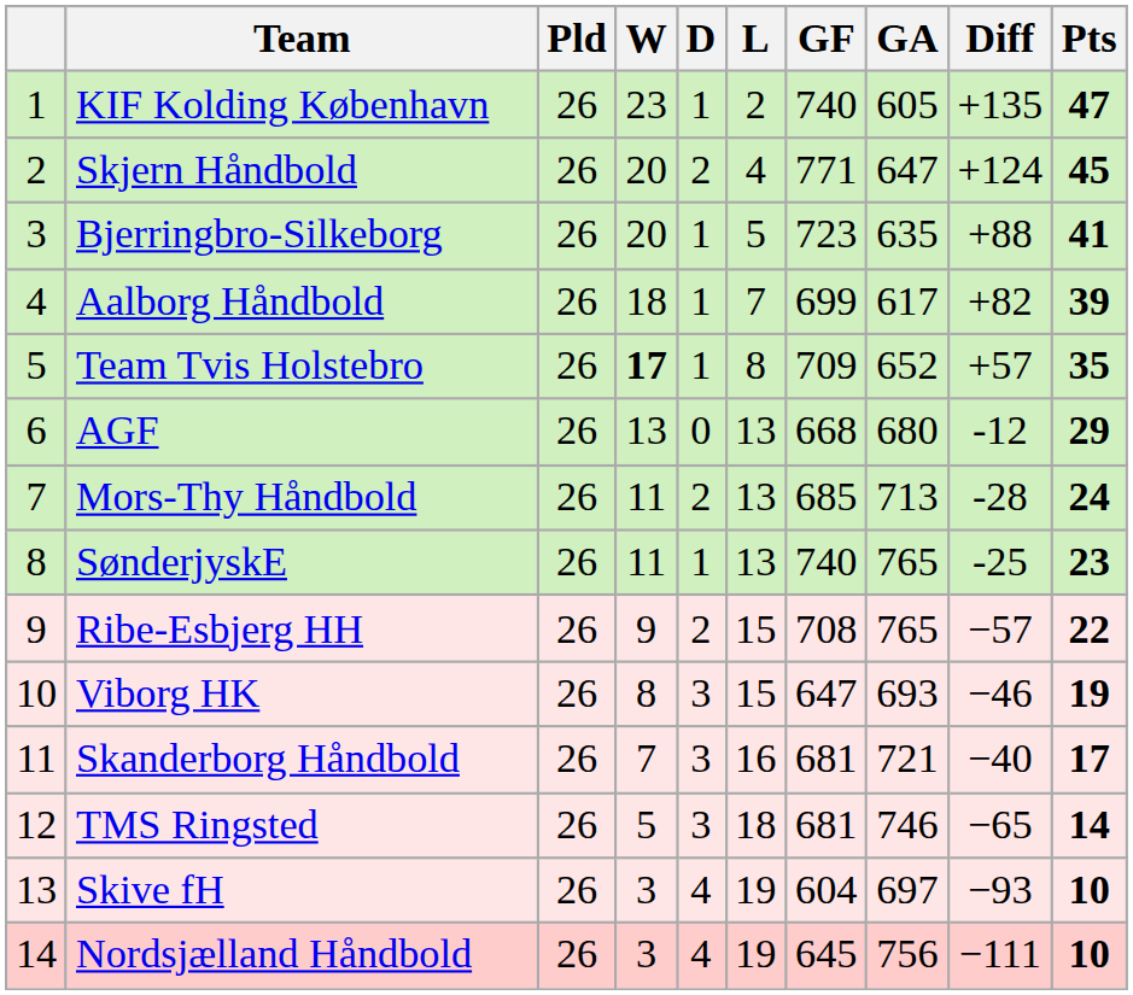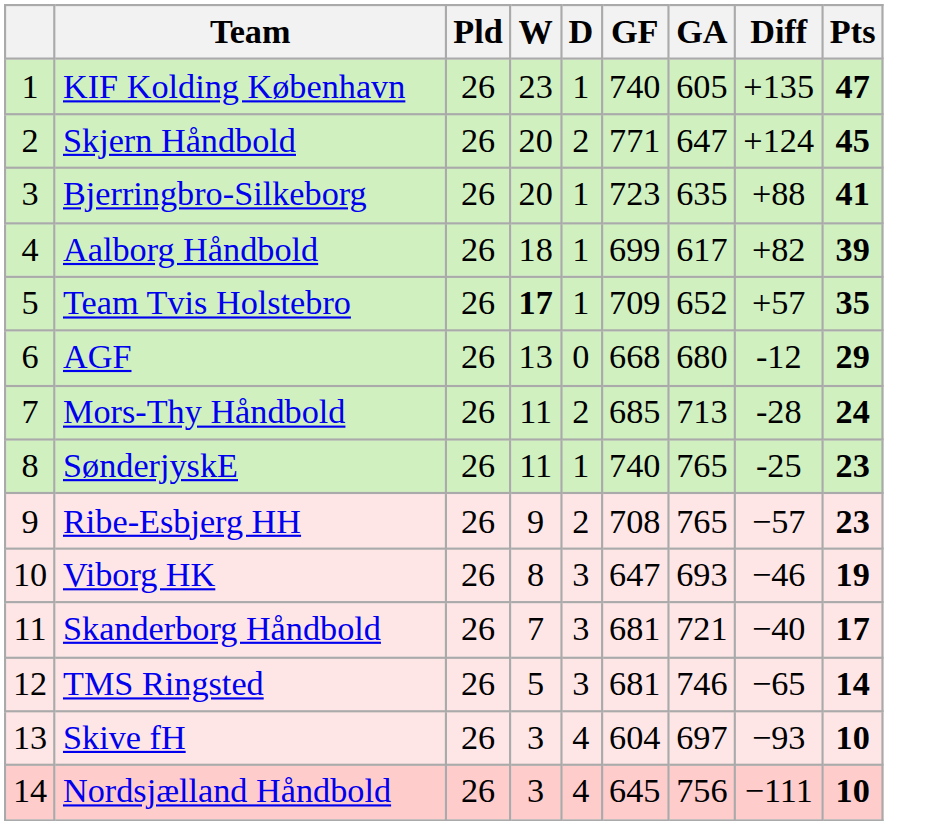 <table class="wikitable sortable" style="text-align:center">
 <tr>
 <th></th>
 <th width="175">Team</th>
 <th>Pld</th>
 <th>W</th>
 <th>D</th>
-<th>L</th>
 <th>GF</th>
 <th>GA</th>
 <th>Diff</th>
 <th>Pts</th>
 </tr>
 <tr style="background: #D0F0C0;">
 <td>1</td>
 <td align=left><a href='#'>KIF Kolding København</a></td>
 <td>26</td>
 <td>23</td>
 <td>1</td>
-<td>2</td>
 <td>740</td>
 <td>605</td>
 <td>+135</td>
 <td><strong>47</strong></td>
 </tr>
 <tr style="background: #D0F0C0;">
 <td>2</td>
 <td align=left><a href='#'>Skjern Håndbold</a></td>
 <td>26</td>
 <td>20</td>
 <td>2</td>
-<td>4</td>
 <td>771</td>
 <td>647</td>
 <td>+124</td>
 <td><strong>45</strong></td>
 </tr>
 <tr style="background: #D0F0C0;">
 <td>3</td>
 <td align=left><a href='#'>Bjerringbro-Silkeborg</a></td>
 <td>26</td>
 <td>20</td>
 <td>1</td>
-<td>5</td>
 <td>723</td>
 <td>635</td>
 <td>+88</td>
 <td><strong>41</strong></td>
 </tr>
 <tr style="background: #D0F0C0;">
 <td>4</td>
 <td align=left><a href='#'>Aalborg Håndbold</a></td>
 <td>26</td>
 <td>18</td>
 <td>1</td>
-<td>7</td>
 <td>699</td>
 <td>617</td>
 <td>+82</td>
 <td><strong>39</strong></td>
 </tr>
 <tr style="background: #D0F0C0;">
 <td>5</td>
 <td align=left><a href='#'>Team Tvis Holstebro</a></td>
 <td>26</td>
 <td><strong>17</strong></td>
 <td>1</td>
-<td>8</td>
 <td>709</td>
 <td>652</td>
 <td>+57</td>
 <td><strong>35</strong></td>
 </tr>
 <tr style="background: #D0F0C0;">
 <td>6</td>
 <td align=left><a href='#'>AGF</a></td>
 <td>26</td>
 <td>13</td>
 <td>0</td>
-<td>13</td>
 <td>668</td>
 <td>680</td>
 <td>-12</td>
 <td><strong>29</strong></td>
 </tr>
 <tr style="background: #D0F0C0;">
 <td>7</td>
 <td align=left><a href='#'>Mors-Thy Håndbold</a></td>
 <td>26</td>
 <td>11</td>
 <td>2</td>
-<td>13</td>
 <td>685</td>
 <td>713</td>
 <td>-28</td>
 <td><strong>24</strong></td>
 </tr>
 <tr style="background: #D0F0C0;">
 <td>8</td>
 <td align=left><a href='#'>SønderjyskE</a></td>
 <td>26</td>
 <td>11</td>
 <td>1</td>
-<td>13</td>
 <td>740</td>
 <td>765</td>
 <td>-25</td>
 <td><strong>23</strong></td>
 </tr>
 <tr style="background: #FFE6E6;">
 <td>9</td>
 <td align=left><a href='#'>Ribe-Esbjerg HH</a></td>
 <td>26</td>
 <td>9</td>
 <td>2</td>
-<td>15</td>
 <td>708</td>
 <td>765</td>
 <td>−57</td>
-<td><strong>22</strong></td>
+<td><strong>23</strong></td>
 </tr>
 <tr style="background: #FFE6E6;">
 <td>10</td>
 <td align=left><a href='#'>Viborg HK</a></td>
 <td>26</td>
 <td>8</td>
 <td>3</td>
-<td>15</td>
 <td>647</td>
 <td>693</td>
 <td>−46</td>
 <td><strong>19</strong></td>
 </tr>
 <tr style="background: #FFE6E6;">
 <td>11</td>
 <td align=left><a href='#'>Skanderborg Håndbold</a></td>
 <td>26</td>
 <td>7</td>
 <td>3</td>
-<td>16</td>
 <td>681</td>
 <td>721</td>
 <td>−40</td>
 <td><strong>17</strong></td>
 </tr>
 <tr style="background: #FFE6E6;">
 <td>12</td>
 <td align=left><a href='#'>TMS Ringsted</a></td>
 <td>26</td>
 <td>5</td>
 <td>3</td>
-<td>18</td>
 <td>681</td>
 <td>746</td>
 <td>−65</td>
 <td><strong>14</strong></td>
 </tr>
 <tr style="background: #FFE6E6;">
 <td>13</td>
 <td align=left><a href='#'>Skive fH</a></td>
 <td>26</td>
 <td>3</td>
 <td>4</td>
-<td>19</td>
 <td>604</td>
 <td>697</td>
 <td>−93</td>
 <td><strong>10</strong></td>
 </tr>
 <tr style="background: #FFCCCC;">
 <td>14</td>
 <td align=left><a href='#'>Nordsjælland Håndbold</a></td>
 <td>26</td>
 <td>3</td>
 <td>4</td>
-<td>19</td>
 <td>645</td>
 <td>756</td>
 <td>−111</td>
 <td><strong>10</strong></td>
 </tr>
 </table>
